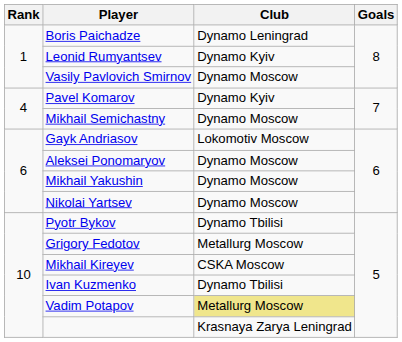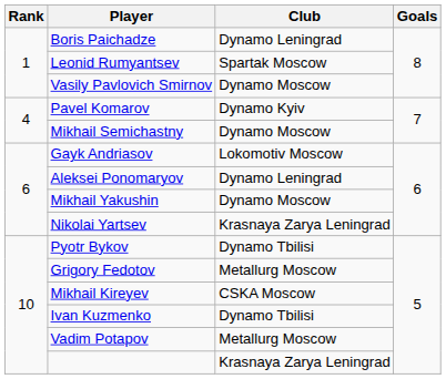 <table class="wikitable" style="text-align:center">
 <tr>
 <th>Rank</th>
 <th>Player</th>
 <th>Club</th>
 <th>Goals</th>
 </tr>
 <tr>
 <td rowspan="3">1</td>
 <td align="left"><a href='#'>Boris Paichadze</a></td>
 <td align="left">Dynamo Leningrad</td>
 <td rowspan="3">8</td>
 </tr>
 <tr>
 <td align="left"><a href='#'>Leonid Rumyantsev</a></td>
-<td align="left">Dynamo Kyiv</td>
+<td align="left">Spartak Moscow</td>
 </tr>
 <tr>
 <td align="left"><a href='#'>Vasily Pavlovich Smirnov</a></td>
 <td align="left">Dynamo Moscow</td>
 </tr>
 <tr>
 <td rowspan="2">4</td>
 <td align="left"><a href='#'>Pavel Komarov</a></td>
 <td align="left">Dynamo Kyiv</td>
 <td rowspan="2">7</td>
 </tr>
 <tr>
 <td align="left"><a href='#'>Mikhail Semichastny</a></td>
 <td align="left">Dynamo Moscow</td>
 </tr>
 <tr>
 <td rowspan="4">6</td>
 <td align="left"><a href='#'>Gayk Andriasov</a></td>
 <td align="left">Lokomotiv Moscow</td>
 <td rowspan="4">6</td>
 </tr>
 <tr>
 <td align="left"><a href='#'>Aleksei Ponomaryov</a></td>
-<td align="left">Dynamo Moscow</td>
+<td align="left">Dynamo Leningrad</td>
 </tr>
 <tr>
 <td align="left"><a href='#'>Mikhail Yakushin</a></td>
 <td align="left">Dynamo Moscow</td>
 </tr>
 <tr>
 <td align="left"><a href='#'>Nikolai Yartsev</a></td>
-<td align="left">Dynamo Moscow</td>
+<td align="left">Krasnaya Zarya Leningrad</td>
 </tr>
 <tr>
 <td rowspan="6">10</td>
 <td align="left"><a href='#'>Pyotr Bykov</a></td>
 <td align="left">Dynamo Tbilisi</td>
 <td rowspan="6">5</td>
 </tr>
 <tr>
 <td align="left"><a href='#'>Grigory Fedotov</a></td>
 <td align="left">Metallurg Moscow</td>
 </tr>
 <tr>
 <td align="left"><a href='#'>Mikhail Kireyev</a></td>
 <td align="left">CSKA Moscow</td>
 </tr>
 <tr>
 <td align="left"><a href='#'>Ivan Kuzmenko</a></td>
 <td align="left">Dynamo Tbilisi</td>
 </tr>
 <tr>
 <td align="left"><a href='#'>Vadim Potapov</a></td>
-<td align="left" style="background: khaki;">Metallurg Moscow</td>
+<td align="left">Metallurg Moscow</td>
 </tr>
 <tr>
 <td align="left"></td>
 <td align="left">Krasnaya Zarya Leningrad</td>
 </tr>
 </table>
